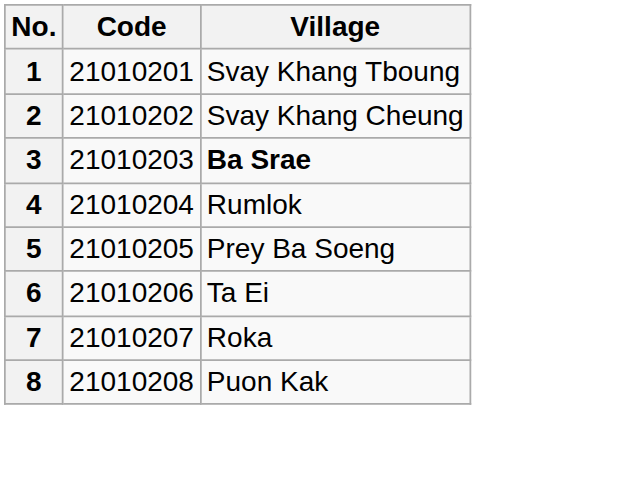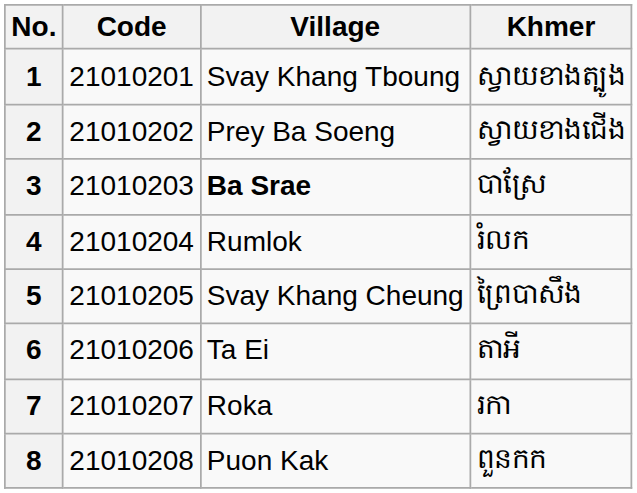 <table class="wikitable">
 <tr>
 <th>No.</th>
 <th>Code</th>
 <th>Village</th>
+<th>Khmer</th>
 </tr>
 <tr>
 <th>1</th>
 <td>21010201</td>
 <td>Svay Khang Tboung</td>
+<td>ស្វាយខាងត្បូង</td>
 </tr>
 <tr>
 <th>2</th>
 <td>21010202</td>
-<td>Svay Khang Cheung</td>
+<td>Prey Ba Soeng</td>
+<td>ស្វាយខាងជើង</td>
 </tr>
 <tr>
 <th>3</th>
 <td>21010203</td>
 <td><strong>Ba Srae</strong></td>
+<td>បាស្រែ</td>
 </tr>
 <tr>
 <th>4</th>
 <td>21010204</td>
 <td>Rumlok</td>
+<td>រំលក</td>
 </tr>
 <tr>
 <th>5</th>
 <td>21010205</td>
-<td>Prey Ba Soeng</td>
+<td>Svay Khang Cheung</td>
+<td>ព្រៃបាសឹង</td>
 </tr>
 <tr>
 <th>6</th>
 <td>21010206</td>
 <td>Ta Ei</td>
+<td>តាអី</td>
 </tr>
 <tr>
 <th>7</th>
 <td>21010207</td>
 <td>Roka</td>
+<td>រកា</td>
 </tr>
 <tr>
 <th>8</th>
 <td>21010208</td>
 <td>Puon Kak</td>
+<td>ពួនកក</td>
 </tr>
 </table>
